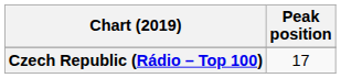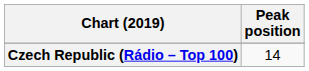 <table class="wikitable sortable plainrowheaders" style="text-align:center">
 <tr>
 <th scope="col">Chart (2019)</th>
 <th scope="col">Peak<br>position</th>
 </tr>
 <tr>
 </tr>
 <tr>
 <th scope="row">Czech Republic (<a href='#'>Rádio – Top 100</a>)</th>
-<td>17</td>
+<td>14</td>
 </tr>
 </table>
